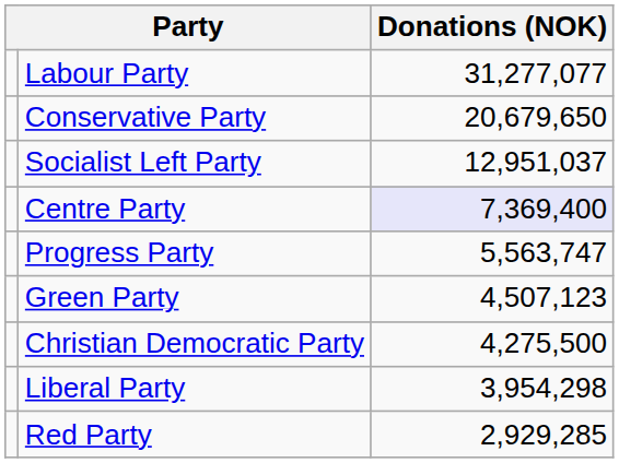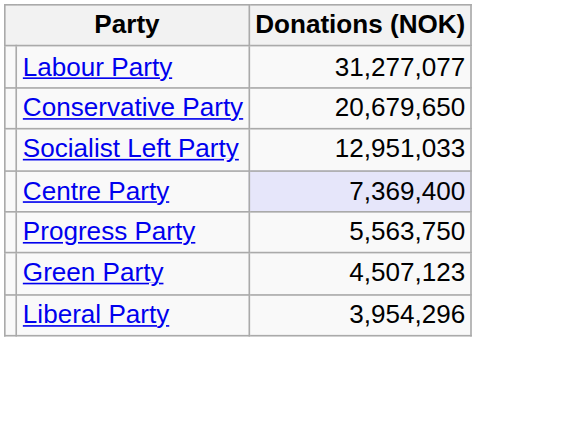 <table class="wikitable">
 <tr>
 <th colspan="2">Party</th>
 <th style="vertical-align:top;">Donations (NOK)</th>
 </tr>
 <tr>
 <td></td>
 <td><a href='#'>Labour Party</a></td>
 <td style="text-align:right;" >31,277,077</td>
 </tr>
 <tr>
 <td></td>
 <td><a href='#'>Conservative Party</a></td>
 <td style="text-align:right;">20,679,650</td>
 </tr>
 <tr>
 <td></td>
 <td><a href='#'>Socialist Left Party</a></td>
-<td style="text-align:right;">12,951,037</td>
+<td style="text-align:right;">12,951,033</td>
 </tr>
 <tr>
 <td></td>
 <td><a href='#'>Centre Party</a></td>
 <td style="background: lavender; text-align:right;">7,369,400</td>
 </tr>
 <tr>
 <td></td>
 <td><a href='#'>Progress Party</a></td>
-<td style="text-align:right;">5,563,747</td>
+<td style="text-align:right;">5,563,750</td>
 </tr>
 <tr>
 <td></td>
 <td><a href='#'>Green Party</a></td>
 <td style="text-align:right;">4,507,123</td>
 </tr>
 <tr>
 <td></td>
-<td><a href='#'>Christian Democratic Party</a></td>
-<td style="text-align:right;">4,275,500</td>
-</tr>
-<tr>
-<td></td>
 <td><a href='#'>Liberal Party</a></td>
-<td style="text-align:right;">3,954,298</td>
-</tr>
-<tr>
-<td></td>
-<td><a href='#'>Red Party</a></td>
-<td style="text-align:right;">2,929,285</td>
+<td style="text-align:right;">3,954,296</td>
 </tr>
 </table>
